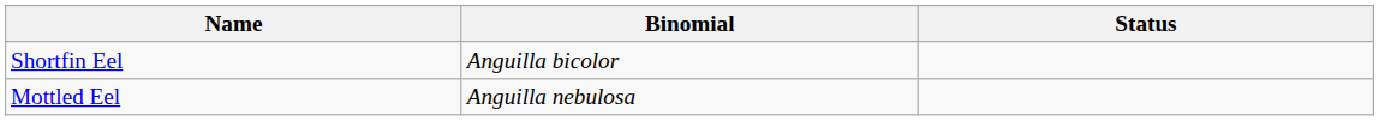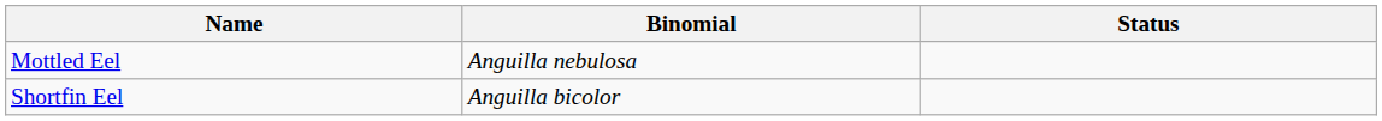 <table width=60% class="wikitable">
 <tr>
 <th width=20%>Name</th>
 <th width=20%>Binomial</th>
 <th width=20%>Status</th>
 </tr>
 <tr>
+<td><a href='#'>Mottled Eel</a></td>
+<td><em>Anguilla nebulosa</em></td>
+<td></td>
+</tr>
+<tr>
 <td><a href='#'>Shortfin Eel</a></td>
 <td><em>Anguilla bicolor</em></td>
 <td></td>
 </tr>
-<tr>
-<td><a href='#'>Mottled Eel</a></td>
-<td><em>Anguilla nebulosa</em></td>
-<td></td>
-</tr>
 </table>
